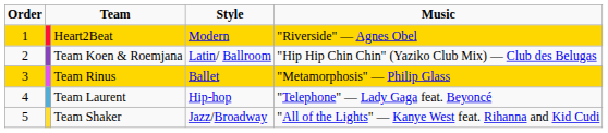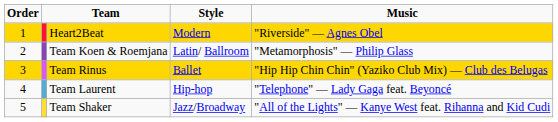 <table class="wikitable">
 <tr>
 <td style="text-align:center;"><strong>Order</strong></td>
 <td style="text-align:center;" colspan=2><strong>Team</strong></td>
 <td style="text-align:center;"><strong>Style</strong></td>
 <td style="text-align:center;"><strong>Music</strong></td>
 </tr>
 <tr bgcolor="gold">
 <td style="text-align:center;">1</td>
 <td bgcolor="#FF1234"></td>
 <td><div>Heart2Beat</div></td>
 <td><a href='#'>Modern</a></td>
 <td>"Riverside" — <a href='#'>Agnes Obel</a></td>
 </tr>
 <tr>
 <td style="text-align:center;">2</td>
 <td bgcolor="#8743BA"></td>
 <td><div>Team Koen & Roemjana</div></td>
 <td><a href='#'>Latin</a>/ <a href='#'>Ballroom</a></td>
-<td>"Hip Hip Chin Chin" (Yaziko Club Mix) — <a href='#'>Club des Belugas</a></td>
+<td>"Metamorphosis" — <a href='#'>Philip Glass</a></td>
 </tr>
 <tr bgcolor="gold">
 <td style="text-align:center;">3</td>
 <td bgcolor="#DE57EF"></td>
 <td><div>Team Rinus</div></td>
 <td><a href='#'>Ballet</a></td>
-<td>"Metamorphosis" — <a href='#'>Philip Glass</a></td>
+<td>"Hip Hip Chin Chin" (Yaziko Club Mix) — <a href='#'>Club des Belugas</a></td>
 </tr>
 <tr>
 <td style="text-align:center;">4</td>
 <td bgcolor="#52ACD3"></td>
 <td><div>Team Laurent</div></td>
 <td><a href='#'>Hip-hop</a></td>
 <td>"<a href='#'>Telephone</a>" — <a href='#'>Lady Gaga</a> feat. <a href='#'>Beyoncé</a></td>
 </tr>
 <tr>
 <td style="text-align:center;">5</td>
 <td bgcolor="#FFDE34"></td>
 <td><div>Team Shaker</div></td>
 <td><a href='#'>Jazz</a>/<a href='#'>Broadway</a></td>
 <td>"<a href='#'>All of the Lights</a>" — <a href='#'>Kanye West</a> feat. <a href='#'>Rihanna</a> and <a href='#'>Kid Cudi</a></td>
 </tr>
 </table>
